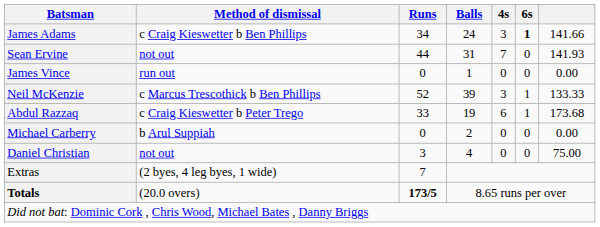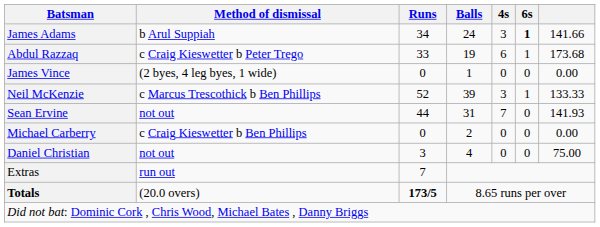 <table border="1" cellpadding="1" cellspacing="0" style="border: gray solid 1px; border-collapse: collapse; text-align: center; width: 60%;" class=wikitable>
 <tr>
 <th scope="col"><a href='#'>Batsman</a></th>
 <th scope="col"><a href='#'>Method of dismissal</a></th>
 <th scope="col"><a href='#'>Runs</a></th>
 <th scope="col"><a href='#'>Balls</a></th>
 <th scope="col">4s</th>
 <th scope="col">6s</th>
 <th scope="col"></th>
 </tr>
 <tr>
 <th scope="row" style="font-weight: normal; text-align: left;"><a href='#'>James Adams</a></th>
-<td style=" text-align: left;">c <a href='#'>Craig Kieswetter</a>  b <a href='#'>Ben Phillips</a></td>
+<td style=" text-align: left;">b <a href='#'>Arul Suppiah</a></td>
 <td>34</td>
 <td>24</td>
 <td>3</td>
 <td><strong>1</strong></td>
 <td>141.66</td>
 </tr>
 <tr>
-<th scope="row" style="font-weight: normal; text-align: left;"><a href='#'>Sean Ervine</a></th>
-<td style=" text-align: left;"><a href='#'>not out</a></td>
-<td>44</td>
-<td>31</td>
-<td>7</td>
-<td>0</td>
-<td>141.93</td>
+<th scope="row" style="font-weight: normal; text-align: left;"><a href='#'>Abdul Razzaq</a></th>
+<td style=" text-align: left;">c <a href='#'>Craig Kieswetter</a>  b <a href='#'>Peter Trego</a></td>
+<td>33</td>
+<td>19</td>
+<td>6</td>
+<td>1</td>
+<td>173.68</td>
 </tr>
 <tr>
 <th scope="row" style="font-weight: normal; text-align: left;"><a href='#'>James Vince</a></th>
-<td style=" text-align: left;"><a href='#'>run out</a></td>
+<td style=" text-align: left;">(2 byes, 4 leg byes, 1 wide)</td>
 <td>0</td>
 <td>1</td>
 <td>0</td>
 <td>0</td>
 <td>0.00</td>
 </tr>
 <tr>
 <th scope="row" style="font-weight: normal; text-align: left;"><a href='#'>Neil McKenzie</a></th>
 <td style=" text-align: left;">c <a href='#'>Marcus Trescothick</a> b <a href='#'>Ben Phillips</a></td>
 <td>52</td>
 <td>39</td>
 <td>3</td>
 <td>1</td>
 <td>133.33</td>
 </tr>
 <tr>
-<th scope="row" style="font-weight: normal; text-align: left;"><a href='#'>Abdul Razzaq</a></th>
-<td style=" text-align: left;">c <a href='#'>Craig Kieswetter</a>  b <a href='#'>Peter Trego</a></td>
-<td>33</td>
-<td>19</td>
-<td>6</td>
-<td>1</td>
-<td>173.68</td>
+<th scope="row" style="font-weight: normal; text-align: left;"><a href='#'>Sean Ervine</a></th>
+<td style=" text-align: left;"><a href='#'>not out</a></td>
+<td>44</td>
+<td>31</td>
+<td>7</td>
+<td>0</td>
+<td>141.93</td>
 </tr>
 <tr>
 <th scope="row" style="font-weight: normal; text-align: left;"><a href='#'>Michael Carberry</a></th>
-<td style=" text-align: left;">b <a href='#'>Arul Suppiah</a></td>
+<td style=" text-align: left;">c <a href='#'>Craig Kieswetter</a>  b <a href='#'>Ben Phillips</a></td>
 <td>0</td>
 <td>2</td>
 <td>0</td>
 <td>0</td>
 <td>0.00</td>
 </tr>
 <tr>
 <th scope="row" style="font-weight: normal; text-align: left;"><a href='#'>Daniel Christian</a></th>
 <td style=" text-align: left;"><a href='#'>not out</a></td>
 <td>3</td>
 <td>4</td>
 <td>0</td>
 <td>0</td>
 <td>75.00</td>
 </tr>
 <tr>
 <th scope="row" style="font-weight: normal; text-align: left;">Extras</th>
-<td style=" text-align: left;">(2 byes, 4 leg byes, 1 wide)</td>
+<td style=" text-align: left;"><a href='#'>run out</a></td>
 <td>7</td>
 <td colspan="4"></td>
 </tr>
 <tr>
 <th scope="row" style="font-weight: normal; text-align: left;"><strong>Totals</strong></th>
 <td style=" text-align: left;">(20.0 overs)</td>
 <td><strong>173/5</strong></td>
 <td colspan="4">8.65 runs per over</td>
 </tr>
 <tr align="left">
 <td colspan="7"><em>Did not bat</em>: <a href='#'>Dominic Cork</a> , <a href='#'>Chris Wood</a>, <a href='#'>Michael Bates</a> , <a href='#'>Danny Briggs</a></td>
 </tr>
 </table>
